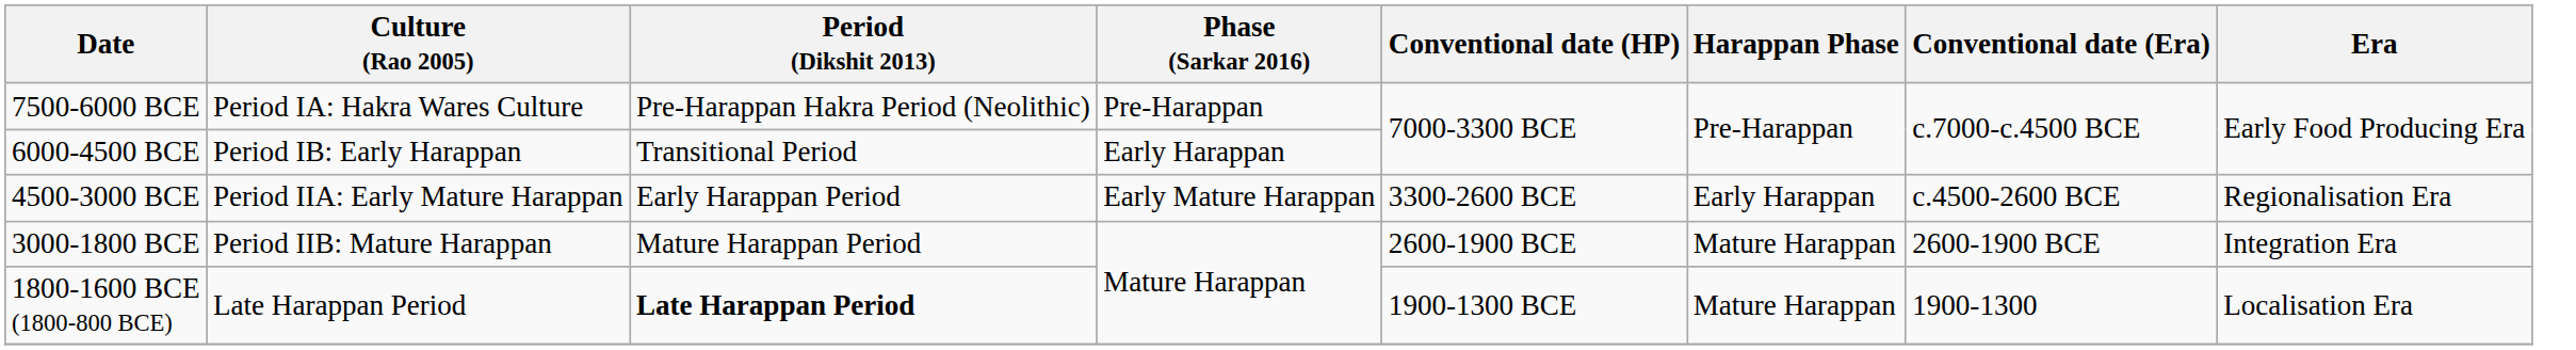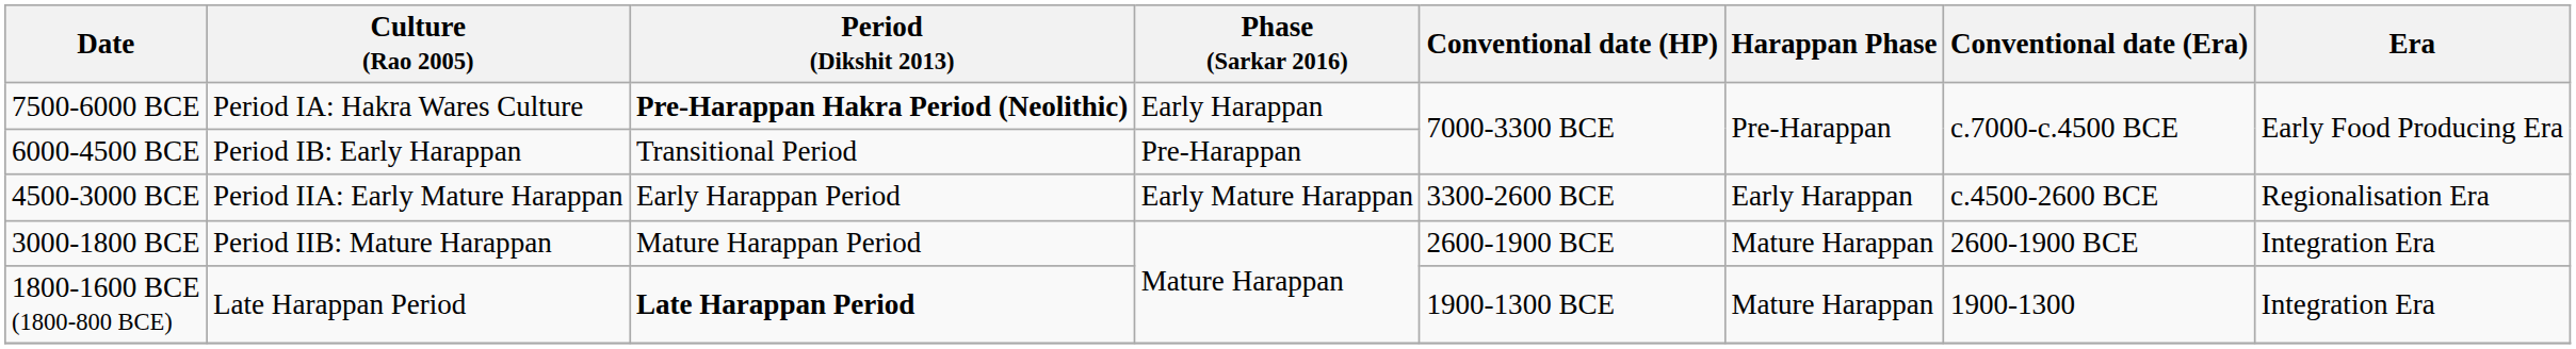 <table class=wikitable>
 <tr>
 <th>Date</th>
 <th>Culture<br><small>(Rao 2005)</small></th>
 <th>Period<br><small>(Dikshit 2013)</small></th>
 <th>Phase<br><small>(Sarkar 2016)</small></th>
 <th>Conventional date (HP)</th>
 <th>Harappan Phase</th>
 <th>Conventional date (Era)</th>
 <th>Era</th>
 </tr>
 <tr 1>
 <td>7500-6000 BCE</td>
 <td>Period IA: Hakra Wares Culture</td>
-<td>Pre-Harappan Hakra Period (Neolithic)</td>
-<td>Pre-Harappan</td>
+<td><strong>Pre-Harappan Hakra Period (Neolithic)</strong></td>
+<td>Early Harappan</td>
 <td rowspan=3>7000-3300 BCE</td>
 <td rowspan=3>Pre-Harappan</td>
 <td rowspan=2>c.7000-c.4500 BCE</td>
 <td rowspan=2>Early Food Producing Era</td>
 </tr>
 <tr 2>
 <td>6000-4500 BCE</td>
 <td>Period IB: Early Harappan</td>
 <td>Transitional Period</td>
-<td>Early Harappan</td>
+<td>Pre-Harappan</td>
 </tr>
 <tr 3>
 <td rowspan=2>4500-3000 BCE</td>
 <td rowspan=2>Period IIA: Early Mature Harappan</td>
 <td rowspan=2>Early Harappan Period</td>
 <td rowspan=2>Early Mature Harappan</td>
 <td rowspan=3>c.4500-2600 BCE</td>
 <td rowspan=3>Regionalisation Era</td>
 </tr>
 <tr 4>
 <td rowspan=2>3300-2600 BCE</td>
 <td rowspan=2>Early Harappan<br></td>
 </tr>
 <tr 5>
 <td rowspan=2>3000-1800 BCE</td>
 <td rowspan=2>Period IIB: Mature Harappan</td>
 <td rowspan=2>Mature Harappan Period</td>
 <td rowspan=3>Mature Harappan</td>
 </tr>
 <tr 6>
 <td>2600-1900 BCE</td>
 <td>Mature Harappan</td>
 <td>2600-1900 BCE</td>
 <td>Integration Era</td>
 </tr>
 <tr 7>
 <td>1800-1600 BCE<br><small>(1800-800 BCE)</small></td>
 <td>Late Harappan Period</td>
 <td><strong>Late Harappan Period</strong></td>
 <td>1900-1300 BCE</td>
 <td>Mature Harappan</td>
 <td>1900-1300</td>
-<td>Localisation Era</td>
+<td>Integration Era</td>
 </tr>
 <tr>
 </tr>
 </table>
